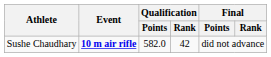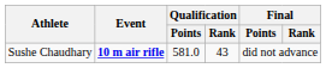 <table class=wikitable style=font-size:90%;text-align:center>
 <tr>
 <th rowspan="2">Athlete</th>
 <th rowspan="2">Event</th>
 <th colspan=2>Qualification</th>
 <th colspan=2>Final</th>
 </tr>
 <tr style="font-size:95%">
 <th>Points</th>
 <th>Rank</th>
 <th>Points</th>
 <th>Rank</th>
 </tr>
 <tr>
 <td align=left>Sushe Chaudhary</td>
 <td align=left><strong><a href='#'>10 m air rifle</a></strong></td>
-<td>582.0</td>
-<td>42</td>
+<td>581.0</td>
+<td>43</td>
 <td colspan=2>did not advance</td>
 </tr>
 </table>
